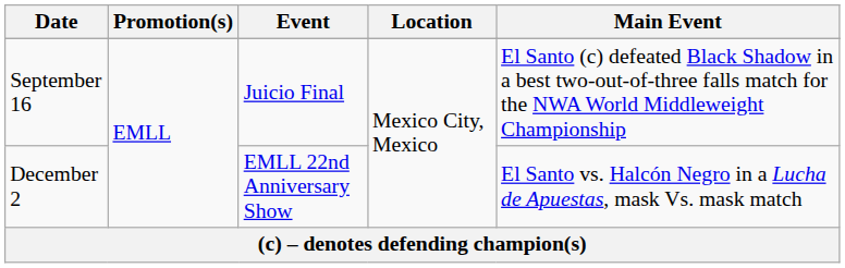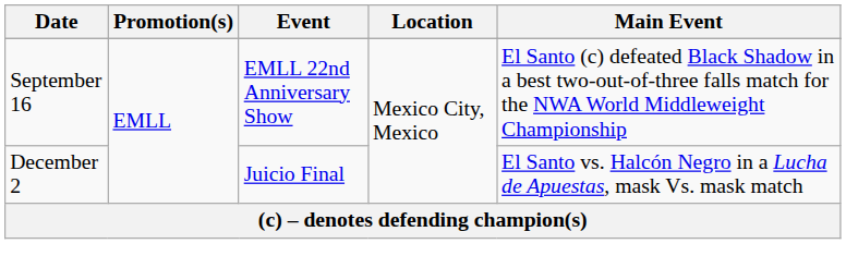 <table class="wikitable" style="width:100%;">
 <tr>
 <th width=5%>Date</th>
 <th width=5%>Promotion(s)</th>
 <th style="width:15%;">Event</th>
 <th style="width:15%;">Location</th>
 <th style="width:40%;">Main Event</th>
 </tr>
 <tr style="width:20%;"| Notes>
 </tr>
 <tr>
 <td>September 16</td>
 <td rowspan=2><a href='#'>EMLL</a></td>
-<td><a href='#'>Juicio Final</a></td>
+<td><a href='#'>EMLL 22nd Anniversary Show</a></td>
 <td rowspan=2>Mexico City, Mexico</td>
 <td><a href='#'>El Santo</a> (c) defeated <a href='#'>Black Shadow</a> in a best two-out-of-three falls match for the <a href='#'>NWA World Middleweight Championship</a></td>
 </tr>
 <tr>
 <td>December 2</td>
-<td><a href='#'>EMLL 22nd Anniversary Show</a></td>
+<td><a href='#'>Juicio Final</a></td>
 <td><a href='#'>El Santo</a> vs. <a href='#'>Halcón Negro</a>  in a <em><a href='#'>Lucha de Apuestas</a></em>, mask Vs. mask match</td>
 </tr>
 <tr>
 <th colspan="5">(c) – denotes defending champion(s)</th>
 </tr>
 </table>
